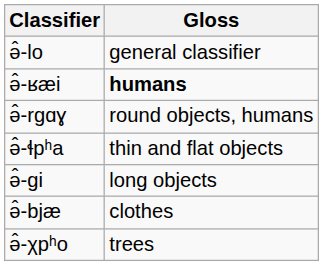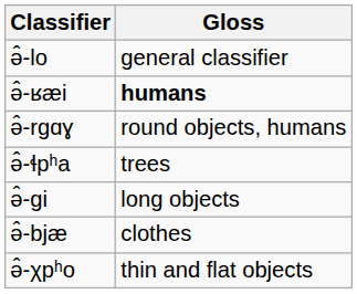 <table class="wikitable">
 <tr>
 <th>Classifier</th>
 <th>Gloss</th>
 </tr>
 <tr>
 <td>ə̂-lo</td>
 <td>general classifier</td>
 </tr>
 <tr>
 <td>ə̂-ʁæi</td>
 <td><strong>humans</strong></td>
 </tr>
 <tr>
 <td>ə̂-rgɑɣ</td>
 <td>round objects, humans</td>
 </tr>
 <tr>
 <td>ə̂-ɬpʰa</td>
-<td>thin and flat objects</td>
+<td>trees</td>
 </tr>
 <tr>
 <td>ə̂-gi</td>
 <td>long objects</td>
 </tr>
 <tr>
 <td>ə̂-bjæ</td>
 <td>clothes</td>
 </tr>
 <tr>
 <td>ə̂-χpʰo</td>
-<td>trees</td>
+<td>thin and flat objects</td>
 </tr>
 </table>
